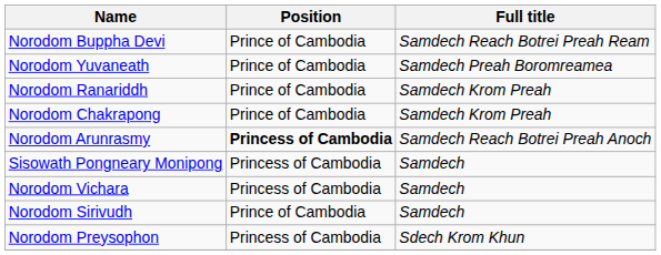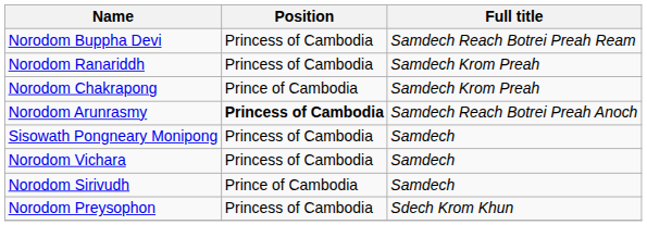 <table class="wikitable">
 <tr>
 <th>Name</th>
 <th>Position</th>
 <th>Full title</th>
 </tr>
 <tr>
 <td><a href='#'>Norodom Buppha Devi</a></td>
-<td>Prince of Cambodia</td>
+<td>Princess of Cambodia</td>
 <td><em>Samdech Reach Botrei Preah Ream</em></td>
 </tr>
 <tr>
-<td><a href='#'>Norodom Yuvaneath</a></td>
-<td>Prince of Cambodia</td>
-<td><em>Samdech Preah Boromreamea</em></td>
-</tr>
-<tr>
 <td><a href='#'>Norodom Ranariddh</a></td>
-<td>Prince of Cambodia</td>
+<td>Princess of Cambodia</td>
 <td><em>Samdech Krom Preah</em></td>
 </tr>
 <tr>
 <td><a href='#'>Norodom Chakrapong</a></td>
 <td>Prince of Cambodia</td>
 <td><em>Samdech Krom Preah</em></td>
 </tr>
 <tr>
 <td><a href='#'>Norodom Arunrasmy</a></td>
 <td><strong>Princess of Cambodia</strong></td>
 <td><em>Samdech Reach Botrei Preah Anoch</em></td>
 </tr>
 <tr>
 <td><a href='#'>Sisowath Pongneary Monipong</a></td>
 <td>Princess of Cambodia</td>
 <td><em>Samdech</em></td>
 </tr>
 <tr>
 <td><a href='#'>Norodom Vichara</a></td>
 <td>Princess of Cambodia</td>
 <td><em>Samdech</em></td>
 </tr>
 <tr>
 <td><a href='#'>Norodom Sirivudh</a></td>
 <td>Prince of Cambodia</td>
 <td><em>Samdech</em></td>
 </tr>
 <tr>
 <td><a href='#'>Norodom Preysophon</a></td>
 <td>Princess of Cambodia</td>
 <td><em>Sdech Krom Khun</em></td>
 </tr>
 <tr>
 </tr>
 </table>
